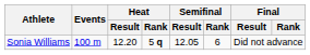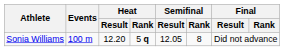 <table class=wikitable style="font-size:90%">
 <tr>
 <th rowspan="2">Athlete</th>
 <th rowspan="2">Events</th>
 <th colspan="2">Heat</th>
 <th colspan="2">Semifinal</th>
 <th colspan="2">Final</th>
 </tr>
 <tr>
 <th>Result</th>
 <th>Rank</th>
 <th>Result</th>
 <th>Rank</th>
 <th>Result</th>
 <th>Rank</th>
 </tr>
 <tr>
 <td rowspan="2"><a href='#'>Sonia Williams</a></td>
 <td><a href='#'>100 m</a></td>
 <td align="center">12.20</td>
 <td align="center">5 <strong>q</strong></td>
 <td align="center">12.05</td>
-<td align="center">6</td>
+<td align="center">8</td>
 <td colspan="2" align="center">Did not advance</td>
 </tr>
 </table>
